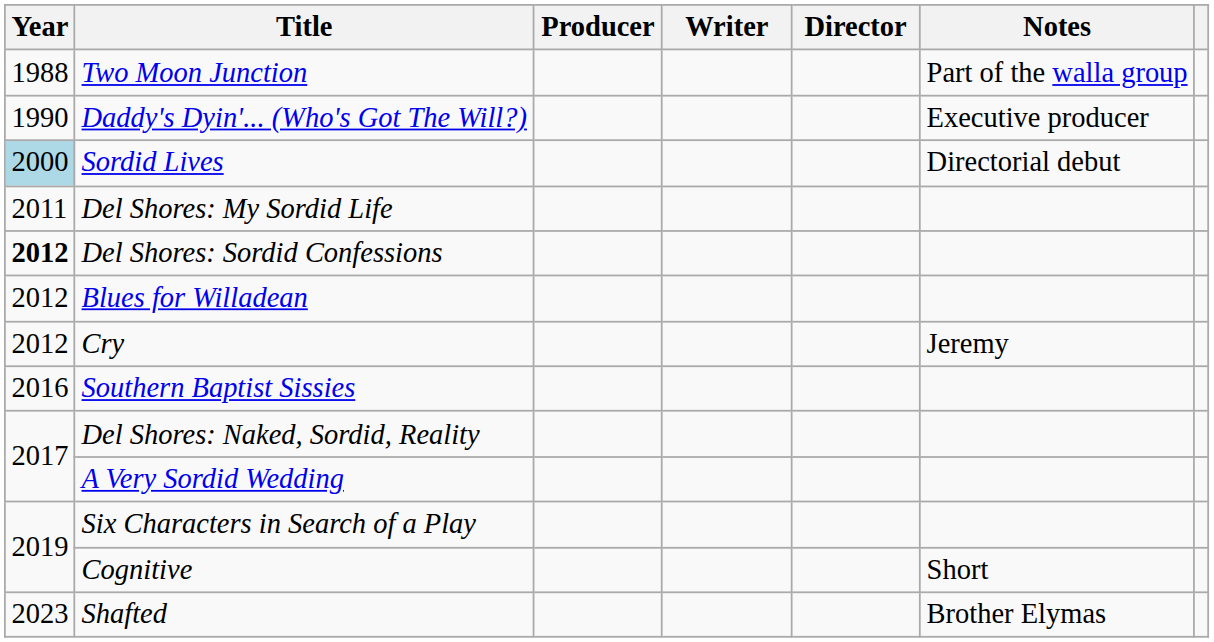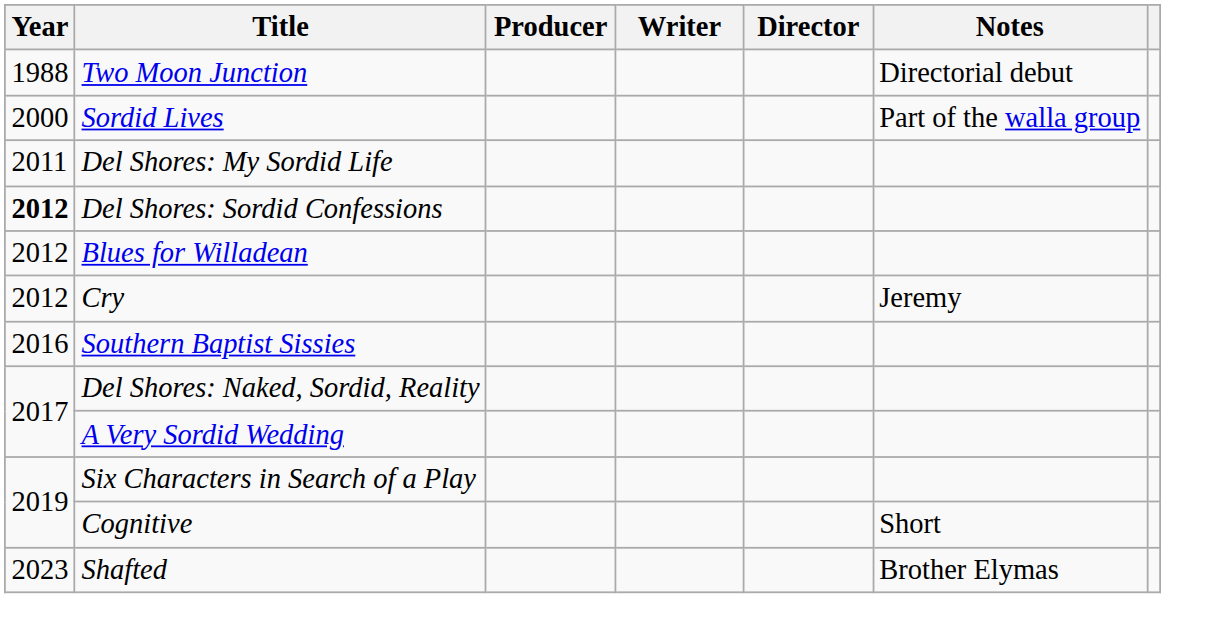 <table class="wikitable plainrowheaders">
 <tr>
 <th scope="col">Year</th>
 <th scope="col">Title</th>
 <th scope="col" width=65>Producer</th>
 <th scope="col" width=65>Writer</th>
 <th scope="col" width=65>Director</th>
 <th scope="col">Notes</th>
 <th scope="col"></th>
 </tr>
 <tr>
 <td>1988</td>
 <td><em><a href='#'>Two Moon Junction</a></em></td>
 <td></td>
 <td></td>
 <td></td>
-<td>Part of the <a href='#'>walla group</a></td>
+<td>Directorial debut</td>
 <td></td>
 </tr>
 <tr>
-<td>1990</td>
-<td><em><a href='#'>Daddy's Dyin'... (Who's Got The Will?)</a></em></td>
-<td></td>
-<td></td>
-<td></td>
-<td>Executive producer</td>
-<td></td>
-</tr>
-<tr>
-<td style="background: lightblue;">2000</td>
+<td>2000</td>
 <td><em><a href='#'>Sordid Lives</a></em></td>
 <td></td>
 <td></td>
 <td></td>
-<td>Directorial debut</td>
+<td>Part of the <a href='#'>walla group</a></td>
 <td></td>
 </tr>
 <tr>
 <td>2011</td>
 <td><em>Del Shores: My Sordid Life</em></td>
 <td></td>
 <td></td>
 <td></td>
 <td></td>
 <td></td>
 </tr>
 <tr>
 <td><strong>2012</strong></td>
 <td><em>Del Shores: Sordid Confessions</em></td>
 <td></td>
 <td></td>
 <td></td>
 <td></td>
 <td></td>
 </tr>
 <tr>
 <td>2012</td>
 <td><em><a href='#'>Blues for Willadean</a></em></td>
 <td></td>
 <td></td>
 <td></td>
 <td></td>
 <td></td>
 </tr>
 <tr>
 <td>2012</td>
 <td><em>Cry</em></td>
 <td></td>
 <td></td>
 <td></td>
 <td>Jeremy</td>
 <td></td>
 </tr>
 <tr>
 <td>2016</td>
 <td><em><a href='#'>Southern Baptist Sissies</a></em></td>
 <td></td>
 <td></td>
 <td></td>
 <td></td>
 <td></td>
 </tr>
 <tr>
 <td rowspan="2">2017</td>
 <td><em>Del Shores:  Naked, Sordid, Reality</em></td>
 <td></td>
 <td></td>
 <td></td>
 <td></td>
 <td></td>
 </tr>
 <tr>
 <td><em><a href='#'>A Very Sordid Wedding</a></em></td>
 <td></td>
 <td></td>
 <td></td>
 <td></td>
 <td></td>
 </tr>
 <tr>
 <td rowspan="2">2019</td>
 <td><em>Six Characters in Search of a Play</em></td>
 <td></td>
 <td></td>
 <td></td>
 <td></td>
 <td></td>
 </tr>
 <tr>
 <td><em>Cognitive</em></td>
 <td></td>
 <td></td>
 <td></td>
 <td>Short</td>
 <td></td>
 </tr>
 <tr>
 <td>2023</td>
 <td><em>Shafted</em></td>
 <td></td>
 <td></td>
 <td></td>
 <td>Brother Elymas</td>
 <td></td>
 </tr>
 </table>
